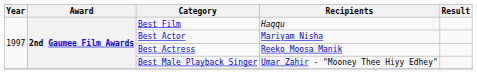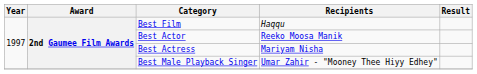 <table class="wikitable plainrowheaders sortable">
 <tr>
 <th scope="col">Year</th>
 <th scope="col">Award</th>
 <th scope="col">Category</th>
 <th scope="col">Recipients</th>
 <th scope="col">Result</th>
 </tr>
 <tr>
 <td rowspan="4">1997</td>
 <th rowspan="4" scope="row">2nd <a href='#'>Gaumee Film Awards</a></th>
 <td><a href='#'>Best Film</a></td>
 <td><em>Haqqu</em></td>
 <td></td>
 </tr>
 <tr>
 <td><a href='#'>Best Actor</a></td>
-<td><a href='#'>Mariyam Nisha</a></td>
+<td><a href='#'>Reeko Moosa Manik</a></td>
 <td></td>
 </tr>
 <tr>
 <td><a href='#'>Best Actress</a></td>
-<td><a href='#'>Reeko Moosa Manik</a></td>
+<td><a href='#'>Mariyam Nisha</a></td>
 <td></td>
 </tr>
 <tr>
 <td><a href='#'>Best Male Playback Singer</a></td>
 <td><a href='#'>Umar Zahir</a> - "Mooney Thee Hiyy Edhey"</td>
 <td></td>
 </tr>
 <tr>
 </tr>
 </table>
